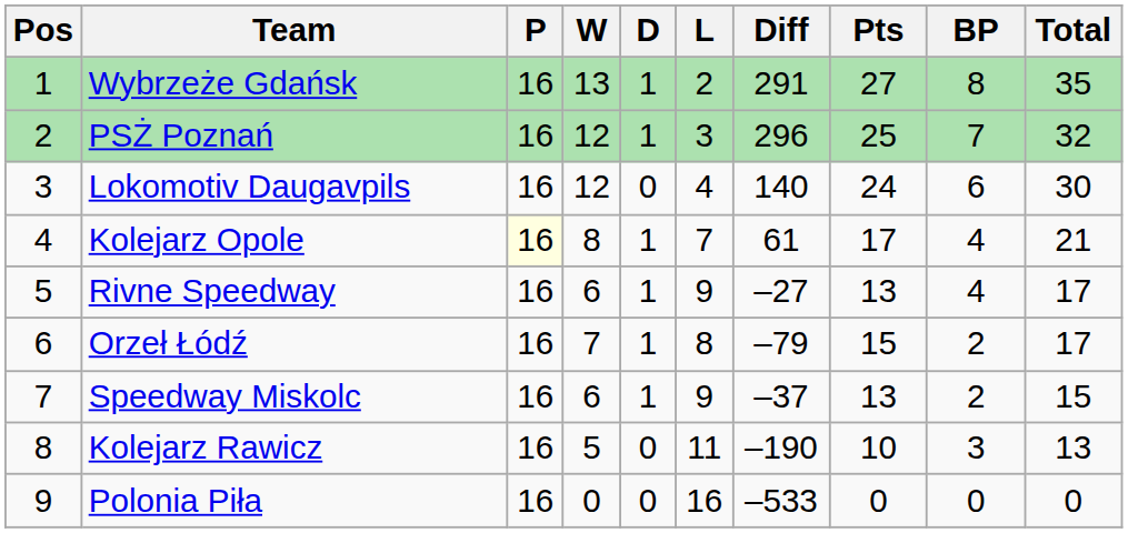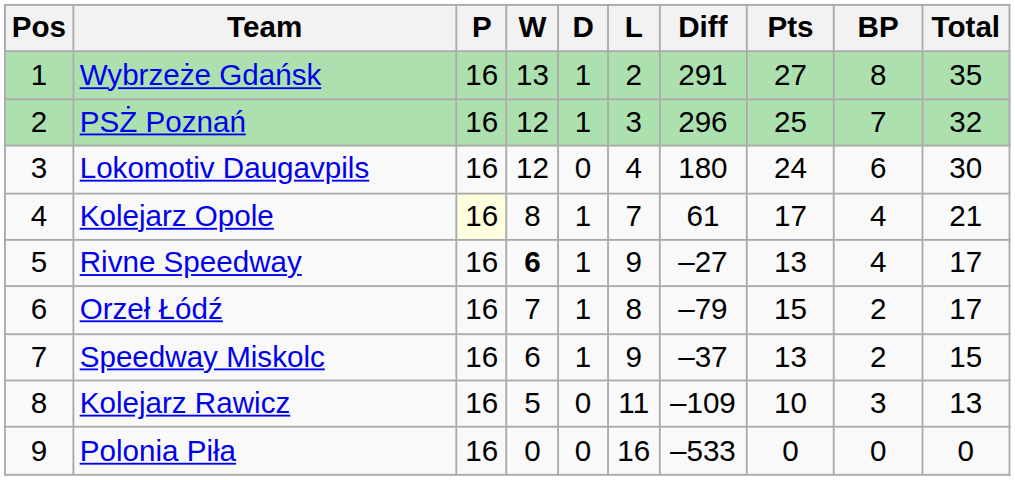 <table class="wikitable" style="font-size: 100%">
 <tr>
 <th width=20>Pos</th>
 <th width=200>Team</th>
 <th width=20>P</th>
 <th width=20>W</th>
 <th width=20>D</th>
 <th width=20>L</th>
 <th width=40>Diff</th>
 <th width=40>Pts</th>
 <th width=40>BP</th>
 <th width=40>Total</th>
 </tr>
 <tr align=center style="background:#ACE1AF;">
 <td>1</td>
 <td align="left"><a href='#'>Wybrzeże Gdańsk</a></td>
 <td>16</td>
 <td>13</td>
 <td>1</td>
 <td>2</td>
 <td>291</td>
 <td>27</td>
 <td>8</td>
 <td>35</td>
 </tr>
 <tr align=center style="background:#ACE1AF;">
 <td>2</td>
 <td align="left"><a href='#'>PSŻ Poznań</a></td>
 <td>16</td>
 <td>12</td>
 <td>1</td>
 <td>3</td>
 <td>296</td>
 <td>25</td>
 <td>7</td>
 <td>32</td>
 </tr>
 <tr align=center>
 <td>3</td>
 <td align="left"><a href='#'>Lokomotiv Daugavpils</a> </td>
 <td>16</td>
 <td>12</td>
 <td>0</td>
 <td>4</td>
-<td>140</td>
+<td>180</td>
 <td>24</td>
 <td>6</td>
 <td>30</td>
 </tr>
 <tr align=center>
 <td>4</td>
 <td align="left"><a href='#'>Kolejarz Opole</a></td>
 <td style="background: lightyellow;">16</td>
 <td>8</td>
 <td>1</td>
 <td>7</td>
 <td>61</td>
 <td>17</td>
 <td>4</td>
 <td>21</td>
 </tr>
 <tr align=center>
 <td>5</td>
 <td align="left"><a href='#'>Rivne Speedway</a> </td>
 <td>16</td>
-<td>6</td>
+<td><strong>6</strong></td>
 <td>1</td>
 <td>9</td>
 <td>–27</td>
 <td>13</td>
 <td>4</td>
 <td>17</td>
 </tr>
 <tr align=center>
 <td>6</td>
 <td align="left"><a href='#'>Orzeł Łódź</a></td>
 <td>16</td>
 <td>7</td>
 <td>1</td>
 <td>8</td>
 <td>–79</td>
 <td>15</td>
 <td>2</td>
 <td>17</td>
 </tr>
 <tr align=center>
 <td>7</td>
 <td align="left"><a href='#'>Speedway Miskolc</a> </td>
 <td>16</td>
 <td>6</td>
 <td>1</td>
 <td>9</td>
 <td>–37</td>
 <td>13</td>
 <td>2</td>
 <td>15</td>
 </tr>
 <tr align=center>
 <td>8</td>
 <td align="left"><a href='#'>Kolejarz Rawicz</a></td>
 <td>16</td>
 <td>5</td>
 <td>0</td>
 <td>11</td>
-<td>–190</td>
+<td>–109</td>
 <td>10</td>
 <td>3</td>
 <td>13</td>
 </tr>
 <tr align=center>
 <td>9</td>
 <td align="left"><a href='#'>Polonia Piła</a></td>
 <td>16</td>
 <td>0</td>
 <td>0</td>
 <td>16</td>
 <td>–533</td>
 <td>0</td>
 <td>0</td>
 <td>0</td>
 </tr>
 </table>
